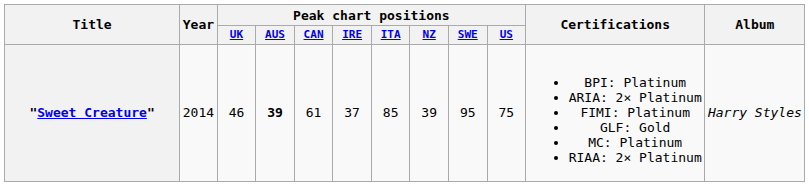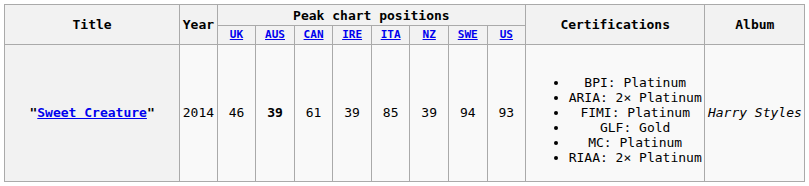 <table class="wikitable plainrowheaders" style="text-align:center;">
 <tr>
 <th scope="col" rowspan="2" style="width:13em;">Title</th>
 <th scope="col" rowspan="2" style="width:1em;">Year</th>
 <th scope="col" colspan="8">Peak chart positions</th>
 <th scope="col" rowspan="2">Certifications</th>
 <th scope="col" rowspan="2">Album</th>
 </tr>
 <tr>
 <th scope="col" style="width:3em;font-size:85%;"><a href='#'>UK</a><br></th>
 <th scope="col" style="width:3em;font-size:85%;"><a href='#'>AUS</a><br></th>
 <th scope="col" style="width:3em;font-size:85%;"><a href='#'>CAN</a><br></th>
 <th scope="col" style="width:3em;font-size:85%;"><a href='#'>IRE</a><br></th>
 <th scope="col" style="width:3em;font-size:85%;"><a href='#'>ITA</a><br></th>
 <th scope="col" style="width:3em;font-size:85%;"><a href='#'>NZ</a><br></th>
 <th scope="col" style="width:3em;font-size:85%;"><a href='#'>SWE</a><br></th>
 <th scope="col" style="width:3em;font-size:85%;"><a href='#'>US</a><br></th>
 </tr>
 <tr>
 <th scope="row">"<a href='#'>Sweet Creature</a>"</th>
 <td>2014</td>
 <td>46</td>
 <td><strong>39</strong></td>
 <td>61</td>
-<td>37</td>
+<td>39</td>
 <td>85</td>
 <td>39</td>
-<td>95</td>
-<td>75</td>
+<td>94</td>
+<td>93</td>
 <td><br><ul><li>BPI: Platinum</li><li>ARIA: 2× Platinum</li><li>FIMI: Platinum</li><li>GLF: Gold</li><li>MC: Platinum</li><li>RIAA: 2× Platinum</li></ul></td>
 <td><em>Harry Styles</em></td>
 </tr>
 </table>
